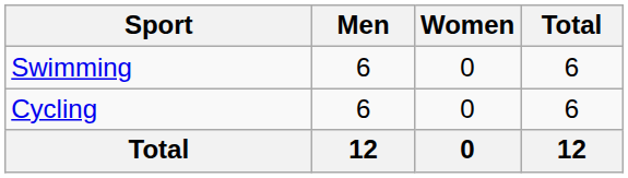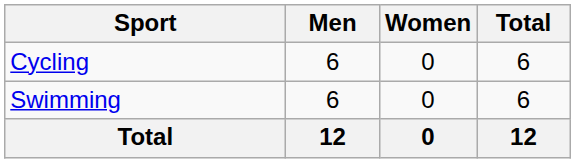 <table class="wikitable sortable" style="text-align:center;">
 <tr>
 <th width=180>Sport</th>
 <th width=55>Men</th>
 <th width=55>Women</th>
 <th width=55>Total</th>
 </tr>
 <tr>
-<td align=left><a href='#'>Swimming</a></td>
+<td align=left><a href='#'>Cycling</a></td>
 <td>6</td>
 <td>0</td>
 <td>6</td>
 </tr>
 <tr>
-<td align=left><a href='#'>Cycling</a></td>
+<td align=left><a href='#'>Swimming</a></td>
 <td>6</td>
 <td>0</td>
 <td>6</td>
 </tr>
 <tr>
 <th>Total</th>
 <th>12</th>
 <th>0</th>
 <th>12</th>
 </tr>
 </table>
